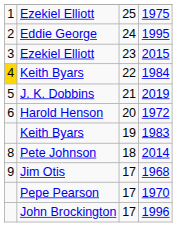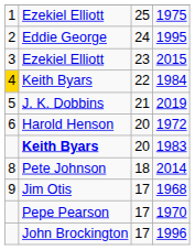 <table class="wikitable">
 <tr>
 </tr>
 <tr>
 <td>1</td>
 <td><a href='#'>Ezekiel Elliott</a></td>
 <td>25</td>
 <td><a href='#'>1975</a></td>
 </tr>
 <tr>
 <td>2</td>
 <td><a href='#'>Eddie George</a></td>
 <td>24</td>
 <td><a href='#'>1995</a></td>
 </tr>
 <tr>
 <td>3</td>
 <td><a href='#'>Ezekiel Elliott</a></td>
 <td>23</td>
 <td><a href='#'>2015</a></td>
 </tr>
 <tr>
 <td style="background: gold;">4</td>
 <td><a href='#'>Keith Byars</a></td>
 <td>22</td>
 <td><a href='#'>1984</a></td>
 </tr>
 <tr>
 <td>5</td>
 <td><a href='#'>J. K. Dobbins</a></td>
 <td>21</td>
 <td><a href='#'>2019</a></td>
 </tr>
 <tr>
 <td>6</td>
 <td><a href='#'>Harold Henson</a></td>
 <td>20</td>
 <td><a href='#'>1972</a></td>
 </tr>
 <tr>
 <td></td>
-<td><a href='#'>Keith Byars</a></td>
-<td>19</td>
+<td><strong><a href='#'>Keith Byars</a></strong></td>
+<td>20</td>
 <td><a href='#'>1983</a></td>
 </tr>
 <tr>
 <td>8</td>
 <td><a href='#'>Pete Johnson</a></td>
 <td>18</td>
 <td><a href='#'>2014</a></td>
 </tr>
 <tr>
 <td>9</td>
 <td><a href='#'>Jim Otis</a></td>
 <td>17</td>
 <td><a href='#'>1968</a></td>
 </tr>
 <tr>
 <td></td>
 <td><a href='#'>Pepe Pearson</a></td>
 <td>17</td>
 <td><a href='#'>1970</a></td>
 </tr>
 <tr>
 <td></td>
 <td><a href='#'>John Brockington</a></td>
 <td>17</td>
 <td><a href='#'>1996</a></td>
 </tr>
 </table>
